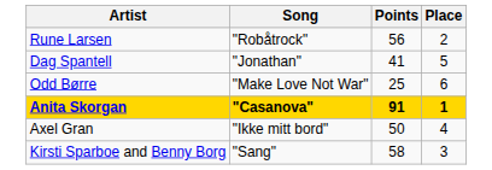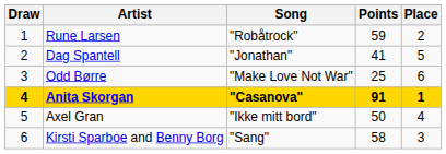 <table class="sortable wikitable" style="margin: 1em auto 1em auto; text-align:center">
 <tr bgcolor="#CCCCCC">
+<th>Draw</th>
 <th>Artist</th>
 <th>Song</th>
 <th>Points</th>
 <th>Place</th>
 </tr>
 <tr>
+<td>1</td>
 <td align="left"><a href='#'>Rune Larsen</a></td>
 <td align="left">"Robåtrock"</td>
-<td>56</td>
+<td>59</td>
 <td>2</td>
 </tr>
 <tr>
+<td>2</td>
 <td align="left"><a href='#'>Dag Spantell</a></td>
 <td align="left">"Jonathan"</td>
 <td>41</td>
 <td>5</td>
 </tr>
 <tr>
+<td>3</td>
 <td align="left"><a href='#'>Odd Børre</a></td>
 <td align="left">"Make Love Not War"</td>
 <td>25</td>
 <td>6</td>
 </tr>
 <tr style="font-weight:bold; background:gold;">
+<td>4</td>
 <td align="left"><a href='#'>Anita Skorgan</a></td>
 <td align="left">"Casanova"</td>
 <td>91</td>
 <td>1</td>
 </tr>
 <tr>
+<td>5</td>
 <td align="left">Axel Gran</td>
 <td align="left">"Ikke mitt bord"</td>
 <td>50</td>
 <td>4</td>
 </tr>
 <tr>
+<td>6</td>
 <td align="left"><a href='#'>Kirsti Sparboe</a> and <a href='#'>Benny Borg</a></td>
 <td align="left">"Sang"</td>
 <td>58</td>
 <td>3</td>
 </tr>
 </table>
